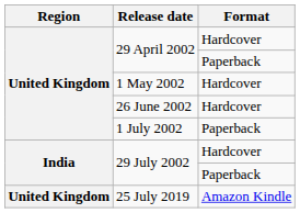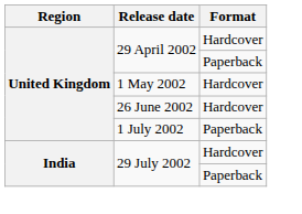 <table class="wikitable sortable plainrowheaders">
 <tr>
 <th scope="col">Region</th>
 <th scope="col">Release date</th>
 <th scope="col">Format</th>
 </tr>
 <tr>
 <th scope="row" rowspan="5">United Kingdom</th>
 <td rowspan="2">29 April 2002</td>
 <td>Hardcover</td>
 </tr>
 <tr>
 <td>Paperback</td>
 </tr>
 <tr>
 <td>1 May 2002</td>
 <td>Hardcover</td>
 </tr>
 <tr>
 <td>26 June 2002</td>
 <td>Hardcover</td>
 </tr>
 <tr>
 <td>1 July 2002</td>
 <td>Paperback</td>
 </tr>
 <tr>
 <th scope="row" rowspan="2">India</th>
 <td rowspan="2">29 July 2002</td>
 <td>Hardcover</td>
 </tr>
 <tr>
 <td>Paperback</td>
 </tr>
-<tr>
-<th scope="row">United Kingdom</th>
-<td>25 July 2019</td>
-<td><a href='#'>Amazon Kindle</a></td>
-</tr>
 </table>
